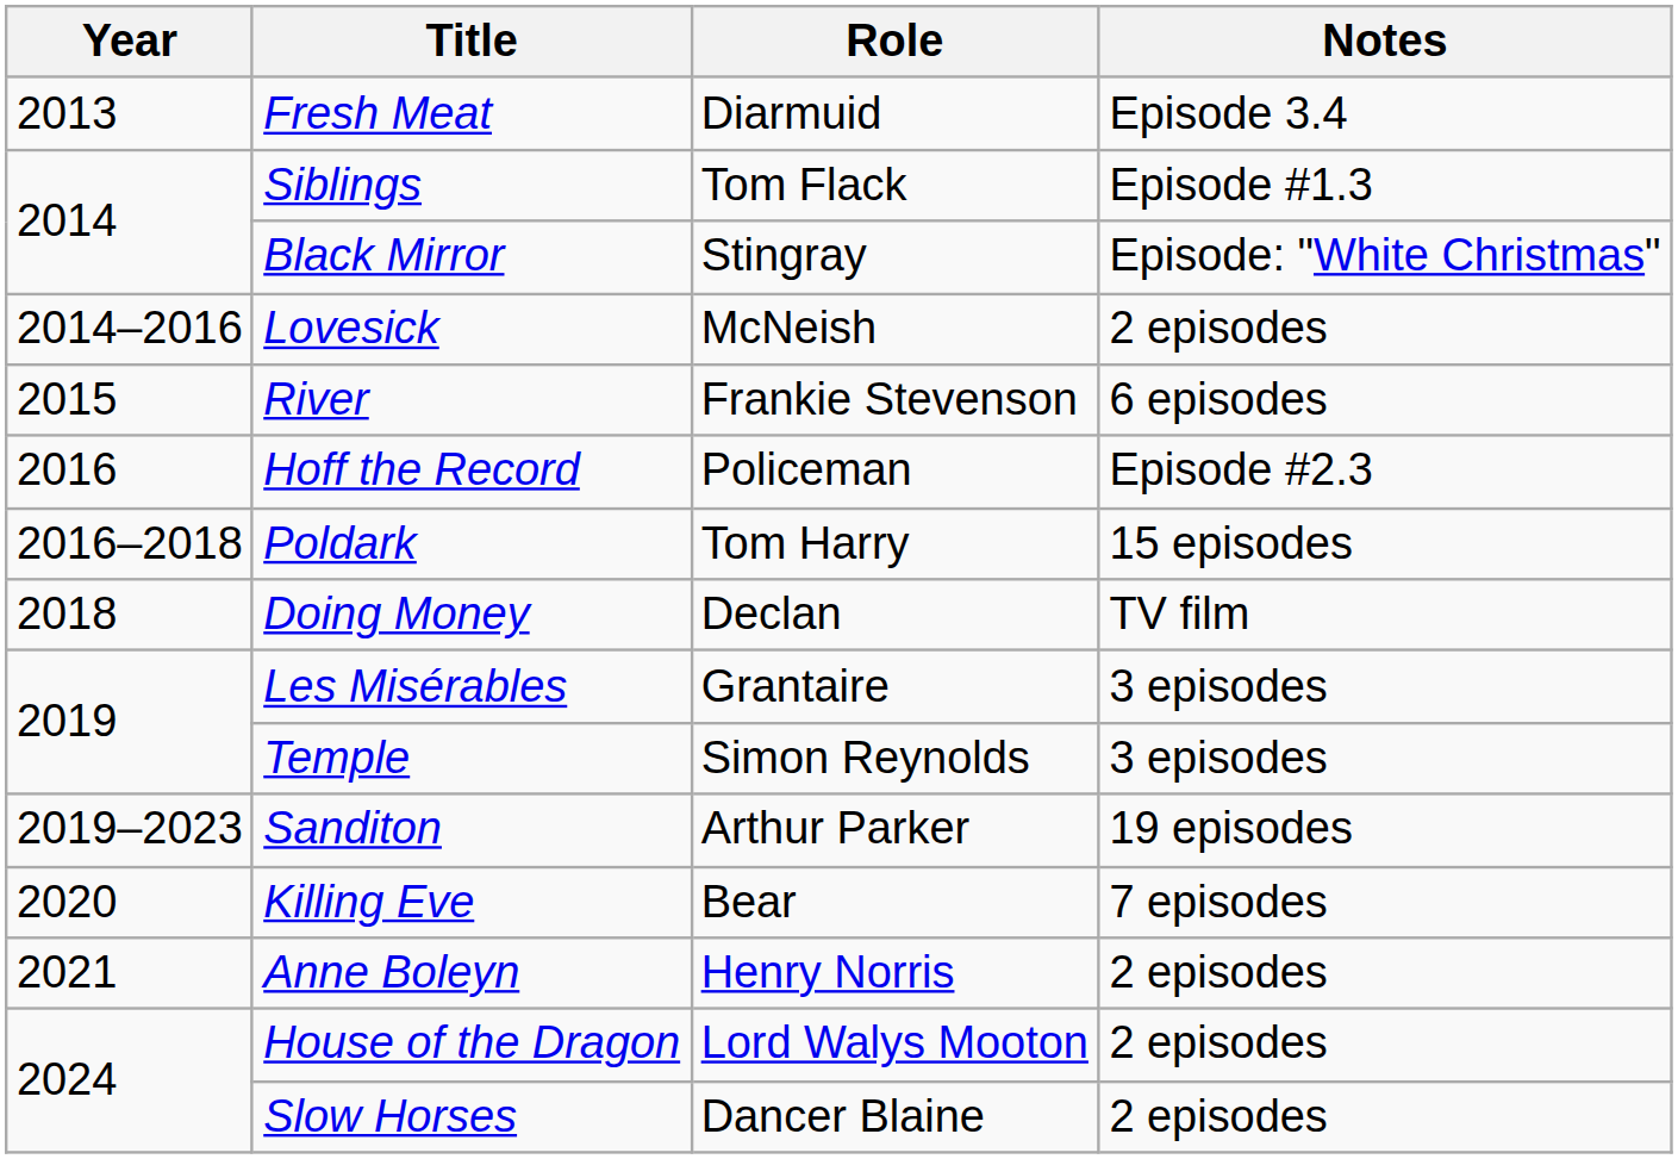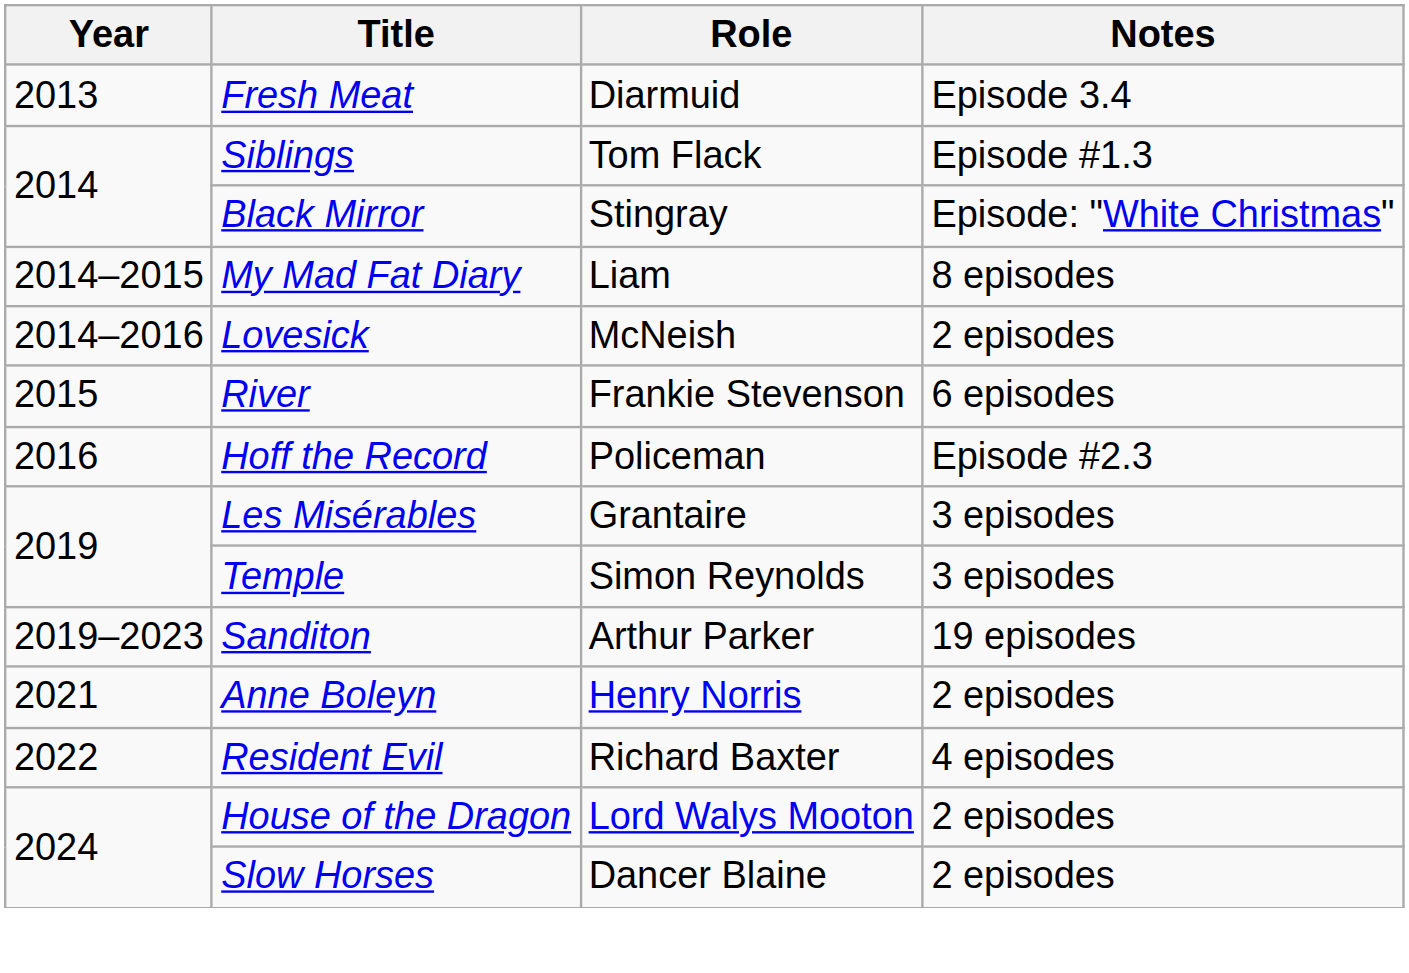 <table class="wikitable sortable">
 <tr>
 <th>Year</th>
 <th>Title</th>
 <th>Role</th>
 <th class="unsortable">Notes</th>
 </tr>
 <tr>
 <td>2013</td>
 <td><em><a href='#'>Fresh Meat</a></em></td>
 <td>Diarmuid</td>
 <td>Episode 3.4</td>
 </tr>
 <tr>
 <td rowspan="2">2014</td>
 <td><em><a href='#'>Siblings</a></em></td>
 <td>Tom Flack</td>
 <td>Episode #1.3</td>
 </tr>
 <tr>
 <td><em><a href='#'>Black Mirror</a></em></td>
 <td>Stingray</td>
 <td>Episode: "<a href='#'>White Christmas</a>"</td>
 </tr>
 <tr>
+<td>2014–2015</td>
+<td><em><a href='#'>My Mad Fat Diary</a></em></td>
+<td>Liam</td>
+<td>8 episodes</td>
+</tr>
+<tr>
 <td>2014–2016</td>
 <td><em><a href='#'>Lovesick</a></em></td>
 <td>McNeish</td>
 <td>2 episodes</td>
 </tr>
 <tr>
 <td>2015</td>
 <td><em><a href='#'>River</a></em></td>
 <td>Frankie Stevenson</td>
 <td>6 episodes</td>
 </tr>
 <tr>
 <td>2016</td>
 <td><em><a href='#'>Hoff the Record</a></em></td>
 <td>Policeman</td>
 <td>Episode #2.3</td>
-</tr>
-<tr>
-<td>2016–2018</td>
-<td><em><a href='#'>Poldark</a></em></td>
-<td>Tom Harry</td>
-<td>15 episodes</td>
-</tr>
-<tr>
-<td>2018</td>
-<td><em><a href='#'>Doing Money</a></em></td>
-<td>Declan</td>
-<td>TV film</td>
 </tr>
 <tr>
 <td rowspan="2">2019</td>
 <td><em><a href='#'>Les Misérables</a></em></td>
 <td>Grantaire</td>
 <td>3 episodes</td>
 </tr>
 <tr>
 <td><em><a href='#'>Temple</a></em></td>
 <td>Simon Reynolds</td>
 <td>3 episodes</td>
 </tr>
 <tr>
 <td>2019–2023</td>
 <td><em><a href='#'>Sanditon</a></em></td>
 <td>Arthur Parker</td>
 <td>19 episodes</td>
 </tr>
 <tr>
-<td>2020</td>
-<td><em><a href='#'>Killing Eve</a></em></td>
-<td>Bear</td>
-<td>7 episodes</td>
-</tr>
-<tr>
 <td>2021</td>
 <td><em><a href='#'>Anne Boleyn</a></em></td>
 <td><a href='#'>Henry Norris</a></td>
 <td>2 episodes</td>
+</tr>
+<tr>
+<td>2022</td>
+<td><em><a href='#'>Resident Evil</a></em></td>
+<td>Richard Baxter</td>
+<td>4 episodes</td>
 </tr>
 <tr>
 <td rowspan="2">2024</td>
 <td><em><a href='#'>House of the Dragon</a></em></td>
 <td><a href='#'>Lord Walys Mooton</a></td>
 <td>2 episodes</td>
 </tr>
 <tr>
 <td><em><a href='#'>Slow Horses</a></em></td>
 <td>Dancer Blaine</td>
 <td>2 episodes</td>
 </tr>
 </table>
